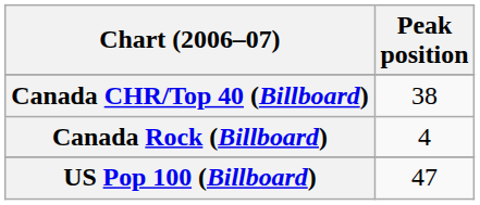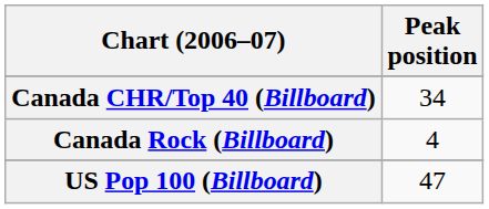 <table class="wikitable sortable plainrowheaders" style="text-align:center">
 <tr>
 <th scope="col">Chart (2006–07)</th>
 <th scope="col">Peak<br>position</th>
 </tr>
 <tr>
 </tr>
 <tr>
 <th scope="row">Canada <a href='#'>CHR/Top 40</a> (<em><a href='#'>Billboard</a></em>)</th>
-<td>38</td>
+<td>34</td>
 </tr>
 <tr>
 <th scope="row">Canada <a href='#'>Rock</a> (<em><a href='#'>Billboard</a></em>)</th>
 <td>4</td>
 </tr>
 <tr>
 </tr>
 <tr>
 </tr>
 <tr>
 </tr>
 <tr>
 <th scope="row">US <a href='#'>Pop 100</a> (<em><a href='#'>Billboard</a></em>)</th>
 <td>47</td>
 </tr>
 </table>
